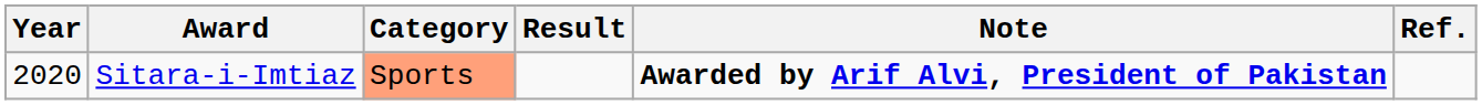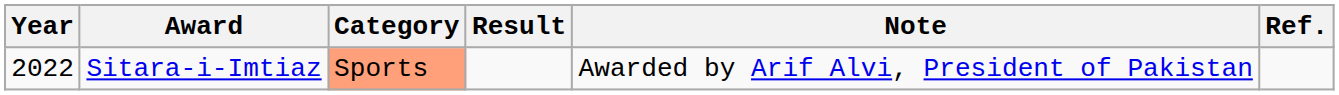 <table class="wikitable">
 <tr>
 <th>Year</th>
 <th>Award</th>
 <th>Category</th>
 <th>Result</th>
 <th>Note</th>
 <th>Ref.</th>
 </tr>
 <tr>
-<td>2020</td>
+<td>2022</td>
 <td><a href='#'>Sitara-i-Imtiaz</a></td>
 <td style="background: lightsalmon;">Sports</td>
 <td></td>
-<td><strong>Awarded by <a href='#'>Arif Alvi</a>, <a href='#'>President of Pakistan</a></strong></td>
+<td>Awarded by <a href='#'>Arif Alvi</a>, <a href='#'>President of Pakistan</a></td>
 <td></td>
 </tr>
 </table>
